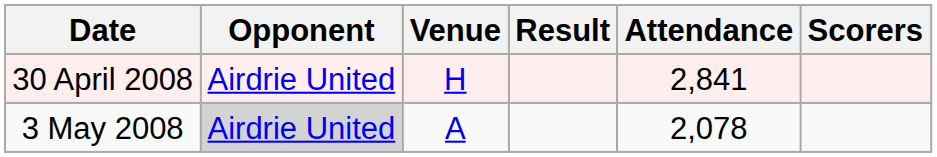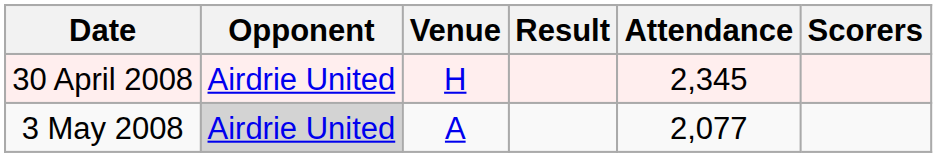 <table class="wikitable sortable" style="font-size:95%; text-align:center">
 <tr>
 <th>Date</th>
 <th>Opponent</th>
 <th>Venue</th>
 <th>Result</th>
 <th>Attendance</th>
 <th>Scorers</th>
 </tr>
 <tr bgcolor = "#FFEEEE">
 <td>30 April 2008</td>
 <td><a href='#'>Airdrie United</a></td>
 <td><a href='#'>H</a></td>
 <td></td>
-<td>2,841</td>
+<td>2,345</td>
 <td></td>
 </tr>
 <tr>
 <td>3 May 2008</td>
 <td style="background: lightgrey;"><a href='#'>Airdrie United</a></td>
 <td><a href='#'>A</a></td>
 <td></td>
-<td>2,078</td>
+<td>2,077</td>
 <td></td>
 </tr>
 </table>
